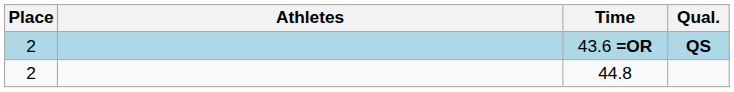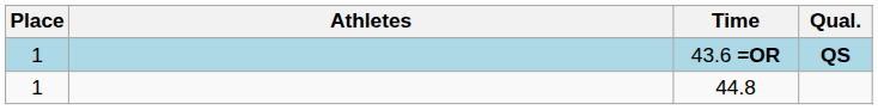 <table class=wikitable style="text-align:center">
 <tr>
 <th width=20>Place</th>
 <th width=460>Athletes</th>
 <th width=90>Time</th>
 <th width=50>Qual.</th>
 </tr>
 <tr>
 </tr>
 <tr bgcolor=lightblue>
-<td>2</td>
+<td>1</td>
 <td align=left></td>
 <td>43.6 <strong>=OR</strong></td>
 <td><strong>QS</strong></td>
 </tr>
 <tr>
-<td>2</td>
+<td>1</td>
 <td align=left></td>
 <td>44.8</td>
 <td></td>
 </tr>
 </table>
